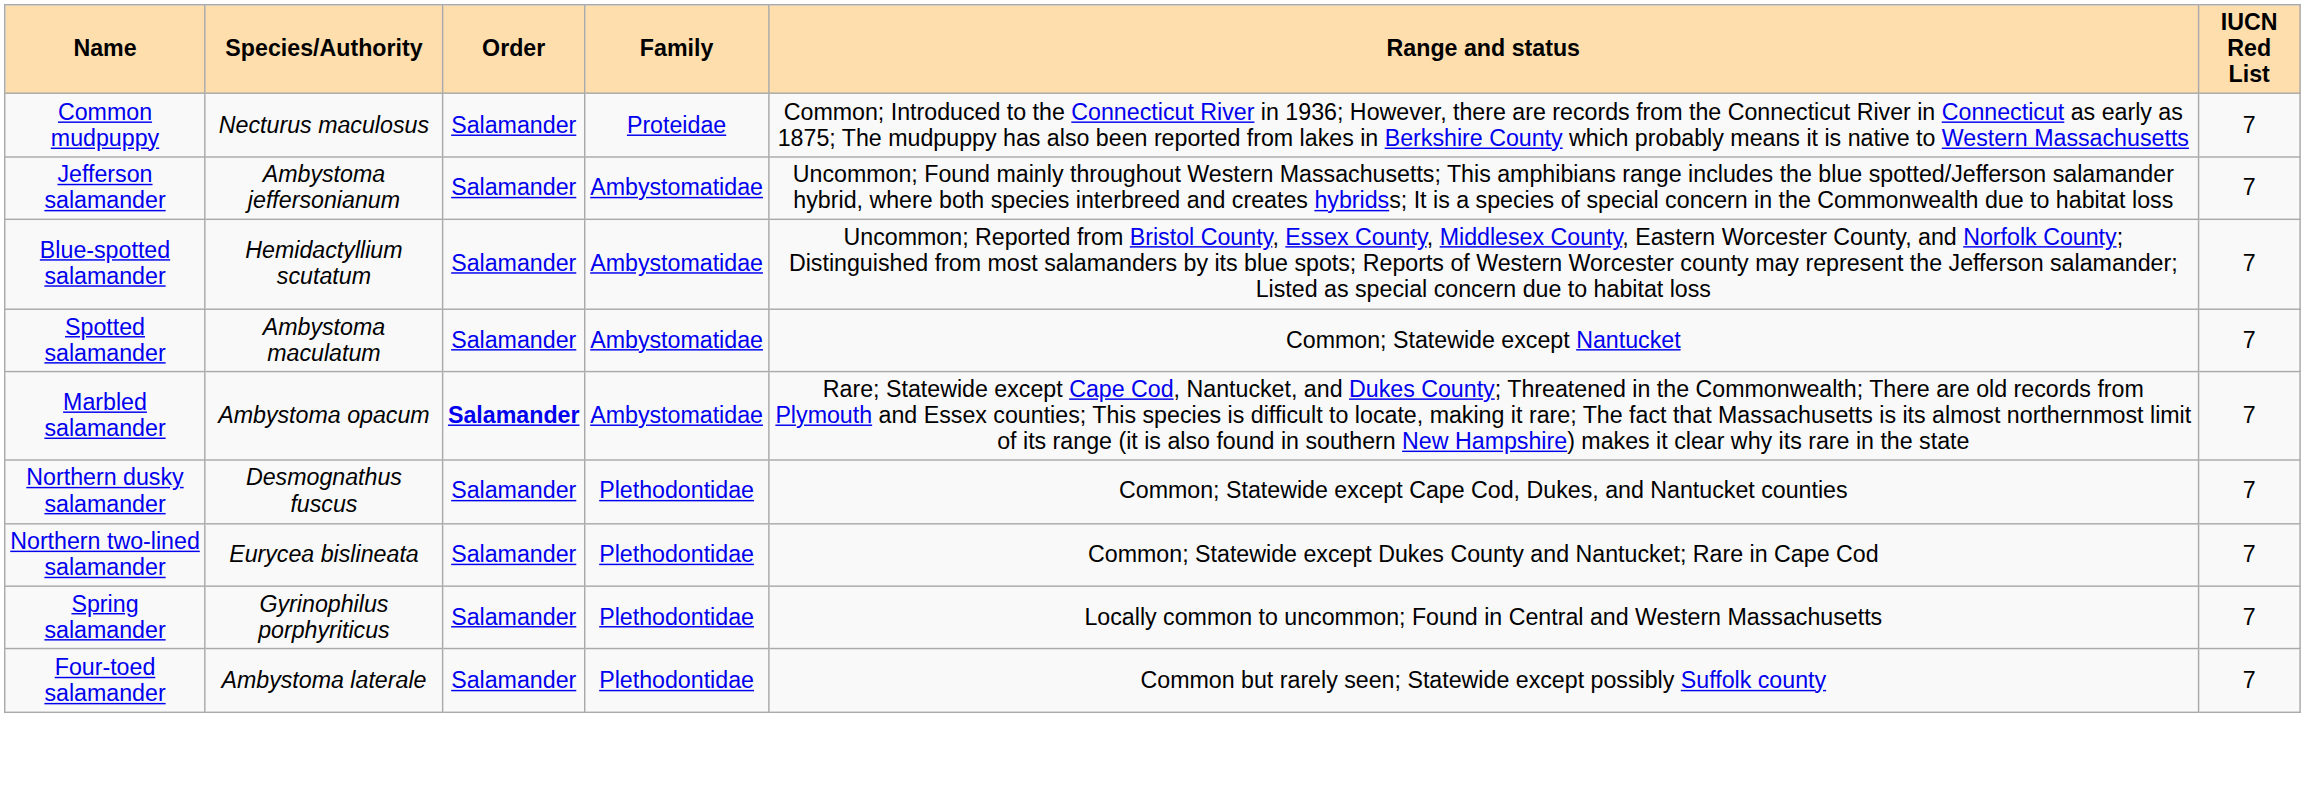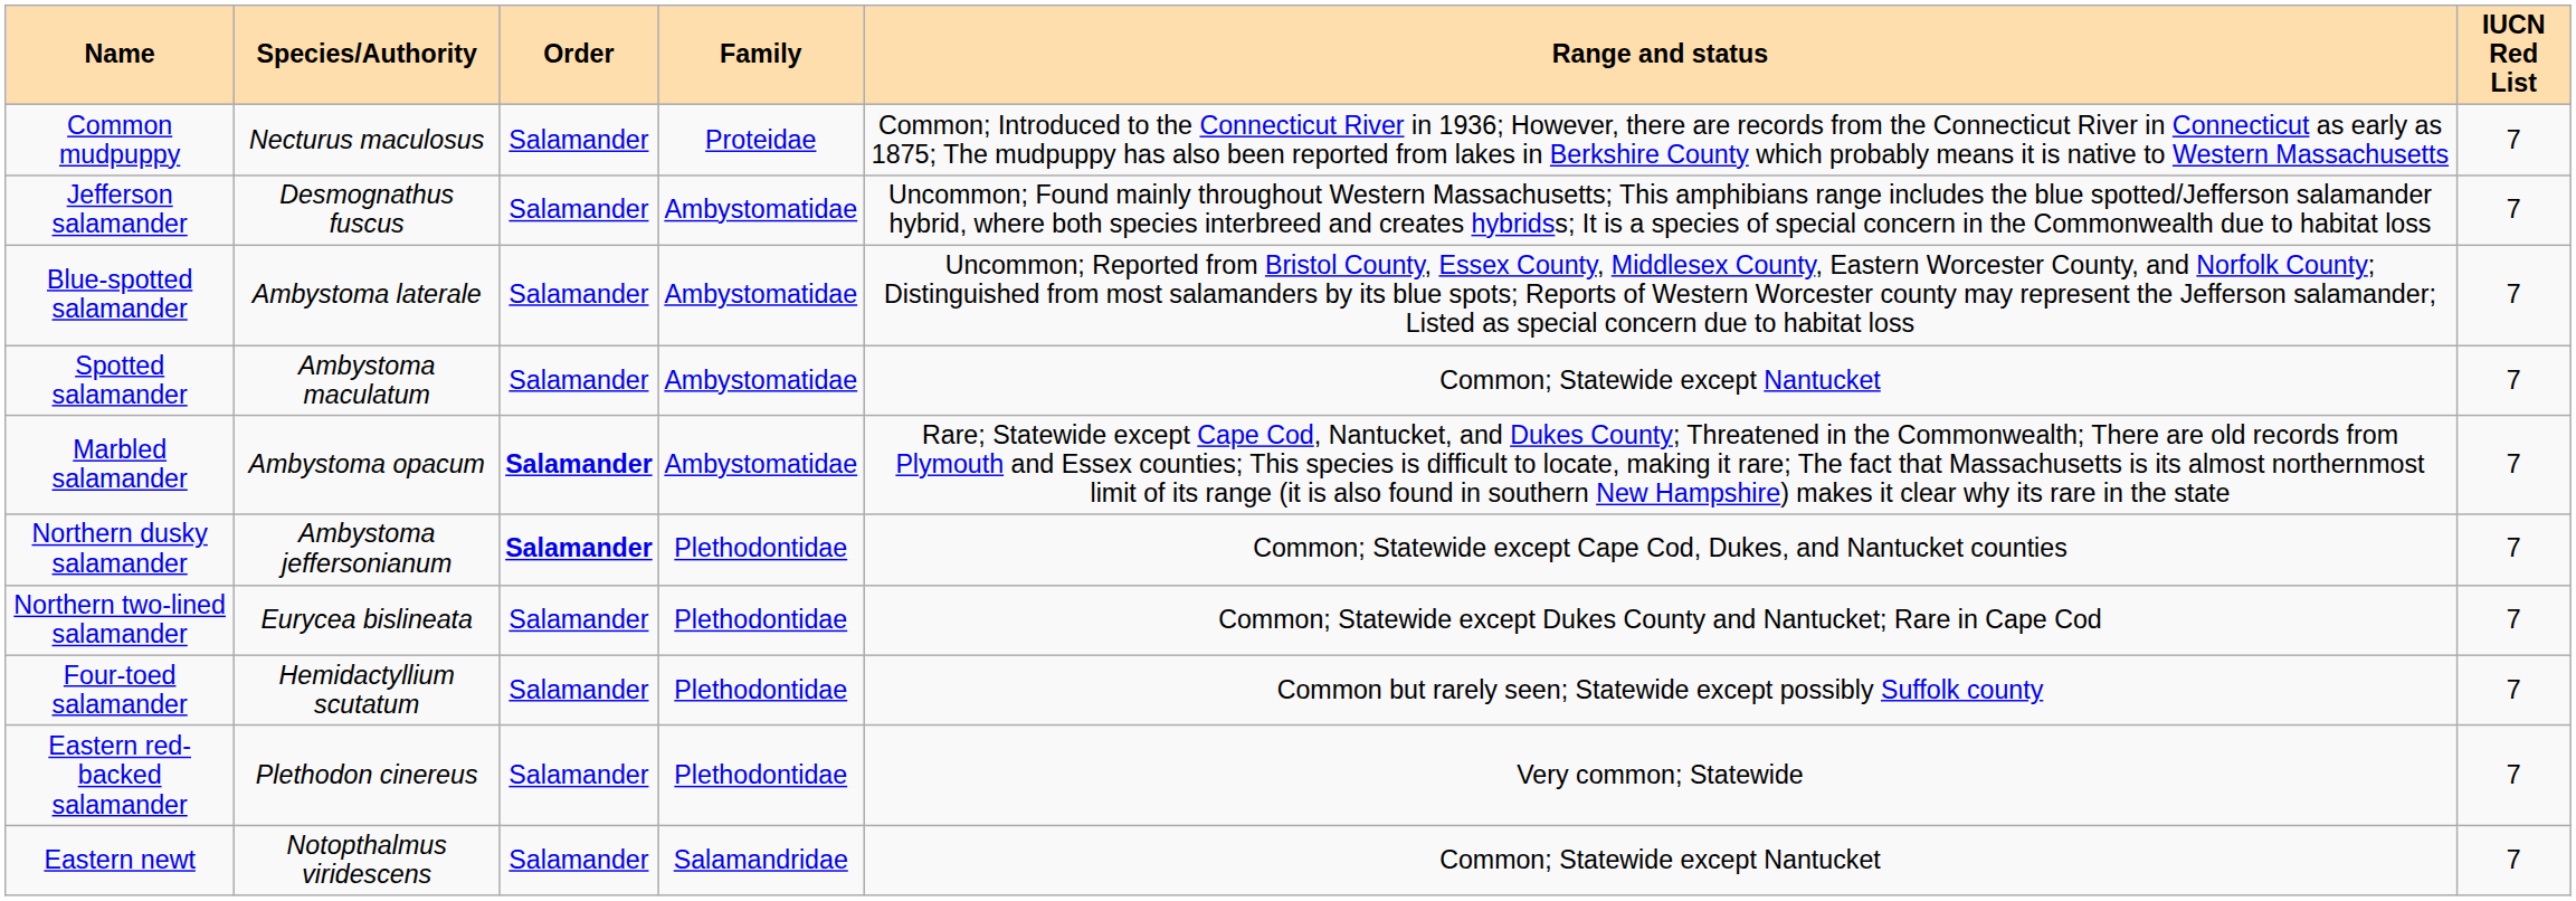 <table class="sortable wikitable" style="margin:1em auto; text-align:center;">
 <tr>
 <th style=background:navajowhite>Name</th>
 <th style=background:navajowhite>Species/Authority</th>
 <th style=background:navajowhite>Order</th>
 <th style=background:navajowhite>Family</th>
 <th style=background:navajowhite>Range and status</th>
 <th style=background:navajowhite>IUCN Red List</th>
 </tr>
 <tr>
 <td><a href='#'>Common mudpuppy</a><br></td>
 <td><em>Necturus maculosus</em><br></td>
 <td><a href='#'>Salamander</a></td>
 <td><a href='#'>Proteidae</a></td>
 <td>Common; Introduced to the <a href='#'>Connecticut River</a> in 1936; However, there are records from the Connecticut River in <a href='#'>Connecticut</a> as early as 1875; The mudpuppy has also been reported from lakes in <a href='#'>Berkshire County</a> which probably means it is native to <a href='#'>Western Massachusetts</a></td>
 <td><div>7</div></td>
 </tr>
 <tr>
 <td><a href='#'>Jefferson salamander</a><br></td>
-<td><em>Ambystoma jeffersonianum</em><br></td>
+<td><em>Desmognathus fuscus</em><br></td>
 <td><a href='#'>Salamander</a></td>
 <td><a href='#'>Ambystomatidae</a></td>
 <td>Uncommon; Found mainly throughout Western Massachusetts; This amphibians range includes the blue spotted/Jefferson salamander hybrid, where both species interbreed and creates <a href='#'>hybrids</a>s; It is a species of special concern in the Commonwealth due to habitat loss</td>
 <td><div>7</div></td>
 </tr>
 <tr>
 <td><a href='#'>Blue-spotted salamander</a><br></td>
-<td><em>Hemidactyllium scutatum</em><br></td>
+<td><em>Ambystoma laterale</em><br></td>
 <td><a href='#'>Salamander</a></td>
 <td><a href='#'>Ambystomatidae</a></td>
 <td>Uncommon; Reported from <a href='#'>Bristol County</a>, <a href='#'>Essex County</a>, <a href='#'>Middlesex County</a>, Eastern Worcester County, and <a href='#'>Norfolk County</a>; Distinguished from most salamanders by its blue spots; Reports of Western Worcester county may represent the Jefferson salamander; Listed as special concern due to habitat loss</td>
 <td><div>7</div></td>
 </tr>
 <tr>
 <td><a href='#'>Spotted salamander</a><br></td>
 <td><em>Ambystoma maculatum</em><br></td>
 <td><a href='#'>Salamander</a></td>
 <td><a href='#'>Ambystomatidae</a></td>
 <td>Common; Statewide except <a href='#'>Nantucket</a></td>
 <td><div>7</div></td>
 </tr>
 <tr>
 <td><a href='#'>Marbled salamander</a><br></td>
 <td><em>Ambystoma opacum</em><br></td>
 <td><strong><a href='#'>Salamander</a></strong></td>
 <td><a href='#'>Ambystomatidae</a></td>
 <td>Rare; Statewide except <a href='#'>Cape Cod</a>, Nantucket, and <a href='#'>Dukes County</a>; Threatened in the Commonwealth; There are old records from <a href='#'>Plymouth</a> and Essex counties; This species is difficult to locate, making it rare; The fact that Massachusetts is its almost northernmost limit of its range (it is also found in southern <a href='#'>New Hampshire</a>) makes it clear why its rare in the state</td>
 <td><div>7</div></td>
 </tr>
 <tr>
 <td><a href='#'>Northern dusky salamander</a><br></td>
-<td><em>Desmognathus fuscus</em><br></td>
-<td><a href='#'>Salamander</a></td>
+<td><em>Ambystoma jeffersonianum</em><br></td>
+<td><strong><a href='#'>Salamander</a></strong></td>
 <td><a href='#'>Plethodontidae</a></td>
 <td>Common; Statewide except Cape Cod, Dukes, and Nantucket counties</td>
 <td><div>7</div></td>
 </tr>
 <tr>
 <td><a href='#'>Northern two-lined salamander</a><br></td>
 <td><em>Eurycea bislineata</em><br></td>
 <td><a href='#'>Salamander</a></td>
 <td><a href='#'>Plethodontidae</a></td>
 <td>Common; Statewide except Dukes County and Nantucket; Rare in Cape Cod</td>
 <td><div>7</div></td>
 </tr>
 <tr>
-<td><a href='#'>Spring salamander</a><br></td>
-<td><em>Gyrinophilus porphyriticus</em><br></td>
-<td><a href='#'>Salamander</a></td>
-<td><a href='#'>Plethodontidae</a></td>
-<td>Locally common to uncommon; Found in Central and Western Massachusetts</td>
-<td><div>7</div></td>
-</tr>
-<tr>
 <td><a href='#'>Four-toed salamander</a><br></td>
-<td><em>Ambystoma laterale</em><br></td>
+<td><em>Hemidactyllium scutatum</em><br></td>
 <td><a href='#'>Salamander</a></td>
 <td><a href='#'>Plethodontidae</a></td>
 <td>Common but rarely seen; Statewide except possibly <a href='#'>Suffolk county</a></td>
 <td><div>7</div></td>
 </tr>
+<tr>
+<td><a href='#'>Eastern red-backed salamander</a><br></td>
+<td><em>Plethodon cinereus</em><br></td>
+<td><a href='#'>Salamander</a></td>
+<td><a href='#'>Plethodontidae</a></td>
+<td>Very common; Statewide</td>
+<td><div>7</div></td>
+</tr>
+<tr>
+<td><a href='#'>Eastern newt</a><br></td>
+<td><em>Notopthalmus viridescens</em><br></td>
+<td><a href='#'>Salamander</a></td>
+<td><a href='#'>Salamandridae</a></td>
+<td>Common; Statewide except Nantucket</td>
+<td><div>7</div></td>
+</tr>
 </table>
